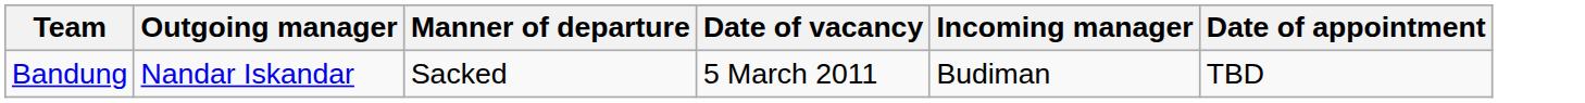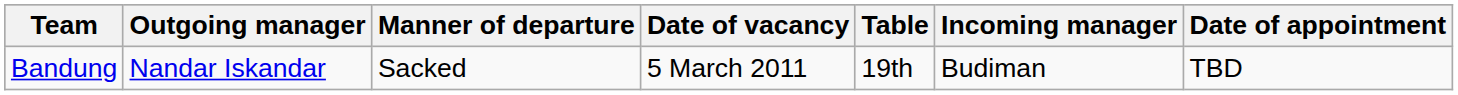 <table class="wikitable">
 <tr>
 <th>Team</th>
 <th>Outgoing manager</th>
 <th>Manner of departure</th>
 <th>Date of vacancy</th>
+<th>Table</th>
 <th>Incoming manager</th>
 <th>Date of appointment</th>
 </tr>
 <tr>
 <td><a href='#'>Bandung</a></td>
 <td> <a href='#'>Nandar Iskandar</a></td>
 <td>Sacked</td>
 <td>5 March 2011</td>
+<td>19th</td>
 <td>Budiman</td>
 <td>TBD</td>
 </tr>
 </table>
